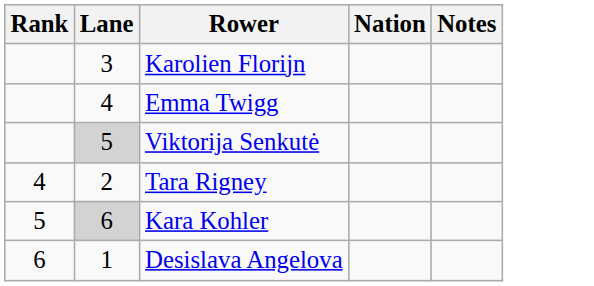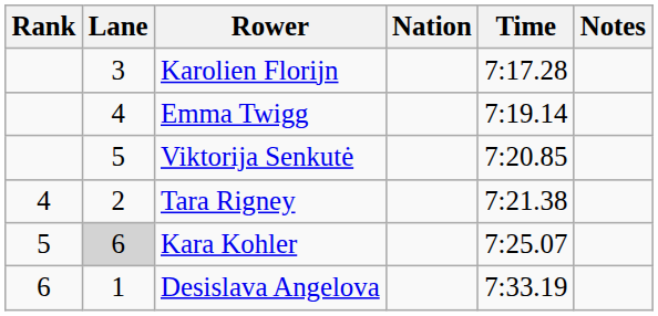 <table class="wikitable sortable" style="text-align:center">
 <tr>
 <th>Rank</th>
 <th>Lane</th>
 <th>Rower</th>
 <th>Nation</th>
+<th>Time</th>
 <th>Notes</th>
 </tr>
 <tr>
 <td></td>
 <td>3</td>
 <td align=left><a href='#'>Karolien Florijn</a></td>
 <td align=left></td>
+<td>7:17.28</td>
 <td></td>
 </tr>
 <tr>
 <td></td>
 <td>4</td>
 <td align=left><a href='#'>Emma Twigg</a></td>
 <td align=left></td>
+<td>7:19.14</td>
 <td></td>
 </tr>
 <tr>
 <td></td>
-<td style="background: lightgrey;">5</td>
+<td>5</td>
 <td align=left><a href='#'>Viktorija Senkutė</a></td>
 <td align=left></td>
+<td>7:20.85</td>
 <td></td>
 </tr>
 <tr>
 <td>4</td>
 <td>2</td>
 <td align=left><a href='#'>Tara Rigney</a></td>
 <td align=left></td>
+<td>7:21.38</td>
 <td></td>
 </tr>
 <tr>
 <td>5</td>
 <td style="background: lightgrey;">6</td>
 <td align=left><a href='#'>Kara Kohler</a></td>
 <td align=left></td>
+<td>7:25.07</td>
 <td></td>
 </tr>
 <tr>
 <td>6</td>
 <td>1</td>
 <td align=left><a href='#'>Desislava Angelova</a></td>
 <td align=left></td>
+<td>7:33.19</td>
 <td></td>
 </tr>
 </table>
